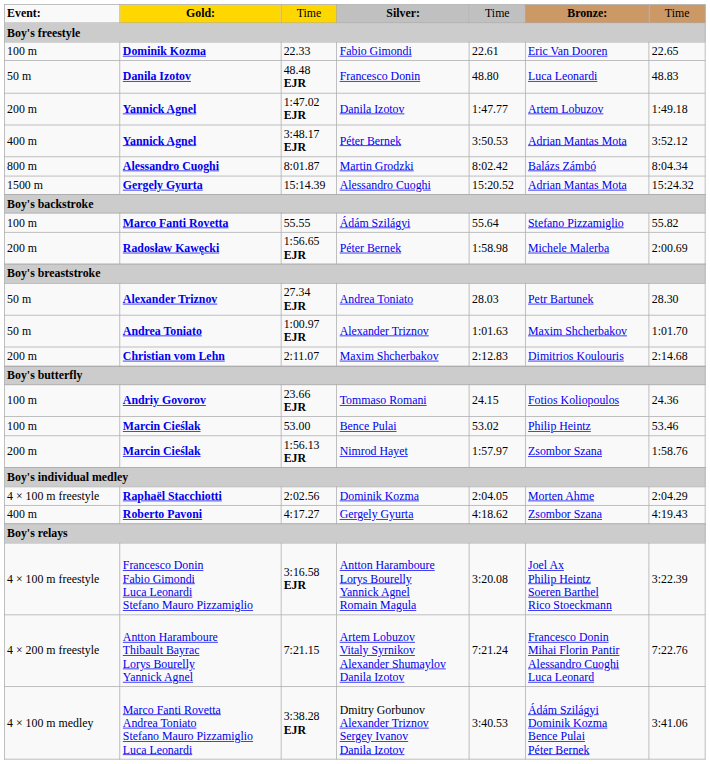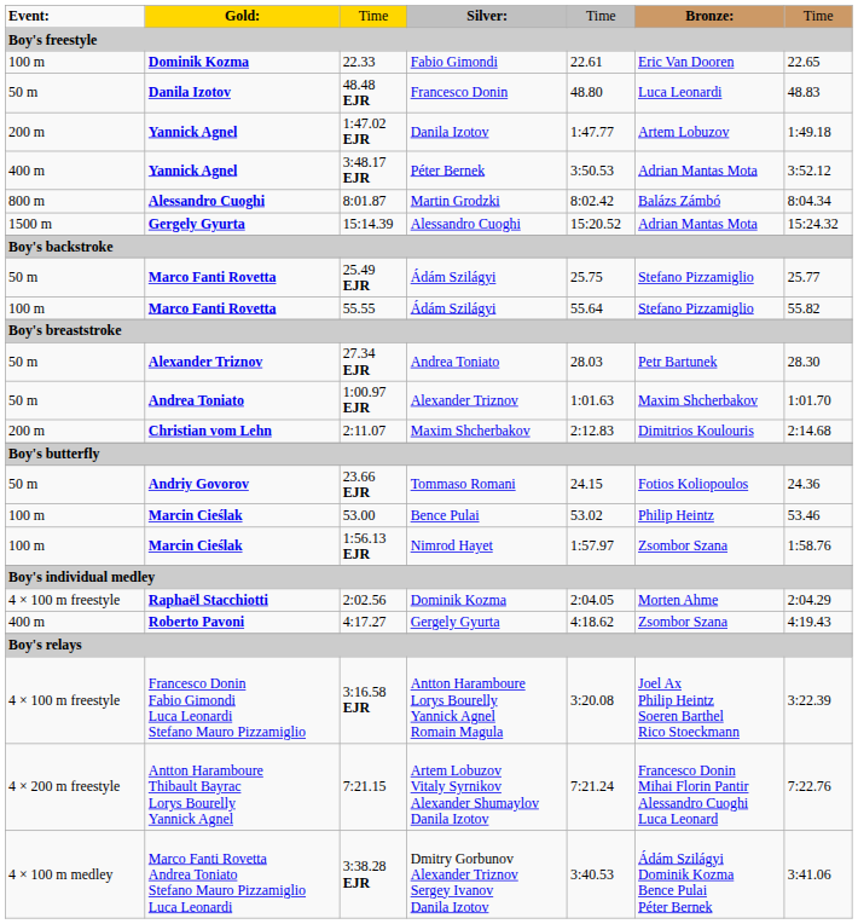 <table class="wikitable" width=75%>
 <tr>
 <td><strong>Event:</strong></td>
 <td style="text-align:center;background-color:gold;"><strong>Gold:</strong></td>
 <td style="text-align:center;background-color:gold;">Time</td>
 <td style="text-align:center;background-color:silver;"><strong>Silver:</strong></td>
 <td style="text-align:center;background-color:silver;">Time</td>
 <td style="text-align:center;background-color:#CC9966;"><strong>Bronze:</strong></td>
 <td style="text-align:center;background-color:#CC9966;">Time</td>
 </tr>
 <tr bgcolor="#cccccc">
 <td colspan=7><strong>Boy's freestyle</strong></td>
 </tr>
 <tr>
 <td>100 m</td>
 <td><strong><a href='#'>Dominik Kozma</a></strong><br><small></small></td>
 <td>22.33</td>
 <td><a href='#'>Fabio Gimondi</a><br><small></small></td>
 <td>22.61</td>
 <td><a href='#'>Eric Van Dooren</a><br><small></small></td>
 <td>22.65</td>
 </tr>
 <tr>
 <td>50 m</td>
 <td><strong><a href='#'>Danila Izotov</a></strong><br><small></small></td>
 <td>48.48<br><strong>EJR</strong></td>
 <td><a href='#'>Francesco Donin</a><br><small></small></td>
 <td>48.80</td>
 <td><a href='#'>Luca Leonardi</a><br><small></small></td>
 <td>48.83</td>
 </tr>
 <tr>
 <td>200 m</td>
 <td><strong><a href='#'>Yannick Agnel</a></strong><br><small></small></td>
 <td>1:47.02<br><strong>EJR</strong></td>
 <td><a href='#'>Danila Izotov</a><br><small></small></td>
 <td>1:47.77</td>
 <td><a href='#'>Artem Lobuzov</a><br><small></small></td>
 <td>1:49.18</td>
 </tr>
 <tr>
 <td>400 m</td>
 <td><strong><a href='#'>Yannick Agnel</a></strong><br><small></small></td>
 <td>3:48.17<br><strong>EJR</strong></td>
 <td><a href='#'>Péter Bernek</a><br><small></small></td>
 <td>3:50.53</td>
 <td><a href='#'>Adrian Mantas Mota</a><br><small></small></td>
 <td>3:52.12</td>
 </tr>
 <tr>
 <td>800 m</td>
 <td><strong><a href='#'>Alessandro Cuoghi</a></strong><br><small></small></td>
 <td>8:01.87</td>
 <td><a href='#'>Martin Grodzki</a><br><small></small></td>
 <td>8:02.42</td>
 <td><a href='#'>Balázs Zámbó</a><br><small></small></td>
 <td>8:04.34</td>
 </tr>
 <tr>
 <td>1500 m</td>
 <td><strong><a href='#'>Gergely Gyurta</a></strong><br><small></small></td>
 <td>15:14.39</td>
 <td><a href='#'>Alessandro Cuoghi</a><br><small></small></td>
 <td>15:20.52</td>
 <td><a href='#'>Adrian Mantas Mota</a><br><small></small></td>
 <td>15:24.32</td>
 </tr>
 <tr>
 </tr>
 <tr bgcolor="#cccccc">
 <td colspan=7><strong>Boy's backstroke</strong></td>
 </tr>
 <tr>
+<td>50 m</td>
+<td><strong><a href='#'>Marco Fanti Rovetta</a></strong><br><small></small></td>
+<td>25.49 <br> <strong>EJR</strong></td>
+<td><a href='#'>Ádám Szilágyi</a><br><small></small></td>
+<td>25.75</td>
+<td><a href='#'>Stefano Pizzamiglio</a><br><small></small></td>
+<td>25.77</td>
+</tr>
+<tr>
 <td>100 m</td>
 <td><strong><a href='#'>Marco Fanti Rovetta</a></strong><br><small></small></td>
 <td>55.55</td>
 <td><a href='#'>Ádám Szilágyi</a><br><small></small></td>
 <td>55.64</td>
 <td><a href='#'>Stefano Pizzamiglio</a><br><small></small></td>
 <td>55.82</td>
-</tr>
-<tr>
-<td>200 m</td>
-<td><strong><a href='#'>Radosław Kawęcki</a></strong><br><small></small></td>
-<td>1:56.65 <br><strong>EJR</strong></td>
-<td><a href='#'>Péter Bernek</a><br><small></small></td>
-<td>1:58.98</td>
-<td><a href='#'>Michele Malerba</a><br><small></small></td>
-<td>2:00.69</td>
 </tr>
 <tr>
 </tr>
 <tr bgcolor="#cccccc">
 <td colspan=7><strong>Boy's breaststroke</strong></td>
 </tr>
 <tr>
 <td>50 m</td>
 <td><strong><a href='#'>Alexander Triznov</a></strong><br><small></small></td>
 <td>27.34<br><strong>EJR</strong></td>
 <td><a href='#'>Andrea Toniato</a><br><small></small></td>
 <td>28.03</td>
 <td><a href='#'>Petr Bartunek</a><br><small></small></td>
 <td>28.30</td>
 </tr>
 <tr>
 <td>50 m</td>
 <td><strong><a href='#'>Andrea Toniato</a></strong><br><small></small></td>
 <td>1:00.97<br><strong>EJR</strong></td>
 <td><a href='#'>Alexander Triznov</a><br><small></small></td>
 <td>1:01.63</td>
 <td><a href='#'>Maxim Shcherbakov</a><br><small></small></td>
 <td>1:01.70</td>
 </tr>
 <tr>
 <td>200 m</td>
 <td><strong><a href='#'>Christian vom Lehn</a></strong><br><small></small></td>
 <td>2:11.07</td>
 <td><a href='#'>Maxim Shcherbakov</a><br><small></small></td>
 <td>2:12.83</td>
 <td><a href='#'>Dimitrios Koulouris</a><br><small></small></td>
 <td>2:14.68</td>
 </tr>
 <tr>
 </tr>
 <tr bgcolor="#cccccc">
 <td colspan=7><strong>Boy's butterfly</strong></td>
 </tr>
 <tr>
-<td>100 m</td>
+<td>50 m</td>
 <td><strong><a href='#'>Andriy Govorov</a></strong><br><small></small></td>
 <td>23.66<br><strong>EJR</strong></td>
 <td><a href='#'>Tommaso Romani</a><br><small></small></td>
 <td>24.15</td>
 <td><a href='#'>Fotios Koliopoulos</a><br><small></small></td>
 <td>24.36</td>
 </tr>
 <tr>
 <td>100 m</td>
 <td><strong><a href='#'>Marcin Cieślak</a></strong><br><small></small></td>
 <td>53.00</td>
 <td><a href='#'>Bence Pulai</a><br><small></small></td>
 <td>53.02</td>
 <td><a href='#'>Philip Heintz</a><br><small></small></td>
 <td>53.46</td>
 </tr>
 <tr>
-<td>200 m</td>
+<td>100 m</td>
 <td><strong><a href='#'>Marcin Cieślak</a></strong><br><small></small></td>
 <td>1:56.13<br><strong>EJR</strong></td>
 <td><a href='#'>Nimrod Hayet</a><br><small></small></td>
 <td>1:57.97</td>
 <td><a href='#'>Zsombor Szana</a><br><small></small></td>
 <td>1:58.76</td>
 </tr>
 <tr>
 </tr>
 <tr bgcolor="#cccccc">
 <td colspan=7><strong>Boy's individual medley</strong></td>
 </tr>
 <tr>
 <td>4 × 100 m freestyle</td>
 <td><strong><a href='#'>Raphaël Stacchiotti</a></strong><br><small></small></td>
 <td>2:02.56</td>
 <td><a href='#'>Dominik Kozma</a><br><small></small></td>
 <td>2:04.05</td>
 <td><a href='#'>Morten Ahme</a><br><small></small></td>
 <td>2:04.29</td>
 </tr>
 <tr>
 <td>400 m</td>
 <td><strong><a href='#'>Roberto Pavoni</a></strong><br><small></small></td>
 <td>4:17.27</td>
 <td><a href='#'>Gergely Gyurta</a><br><small></small></td>
 <td>4:18.62</td>
 <td><a href='#'>Zsombor Szana</a><br><small></small></td>
 <td>4:19.43</td>
 </tr>
 <tr>
 </tr>
 <tr bgcolor="#cccccc">
 <td colspan=7><strong>Boy's relays</strong></td>
 </tr>
 <tr>
 <td>4 × 100 m freestyle</td>
 <td><strong></strong><br><a href='#'>Francesco Donin</a><br><a href='#'>Fabio Gimondi</a><br><a href='#'>Luca Leonardi</a><br><a href='#'>Stefano Mauro Pizzamiglio</a></td>
 <td>3:16.58<br><strong>EJR</strong></td>
 <td><br><a href='#'>Antton Haramboure</a><br><a href='#'>Lorys Bourelly</a><br><a href='#'>Yannick Agnel</a><br><a href='#'>Romain Magula</a></td>
 <td>3:20.08</td>
 <td><br><a href='#'>Joel Ax</a><br><a href='#'>Philip Heintz</a><br><a href='#'>Soeren Barthel</a><br><a href='#'>Rico Stoeckmann</a></td>
 <td>3:22.39</td>
 </tr>
 <tr>
 <td>4 × 200 m freestyle</td>
 <td><strong></strong><br><a href='#'>Antton Haramboure</a><br><a href='#'>Thibault Bayrac</a><br><a href='#'>Lorys Bourelly</a><br><a href='#'>Yannick Agnel</a></td>
 <td>7:21.15</td>
 <td><br><a href='#'>Artem Lobuzov</a><br><a href='#'>Vitaly Syrnikov</a><br><a href='#'>Alexander Shumaylov</a><br><a href='#'>Danila Izotov</a></td>
 <td>7:21.24</td>
 <td><br><a href='#'>Francesco Donin</a><br><a href='#'>Mihai Florin Pantir</a><br><a href='#'>Alessandro Cuoghi</a><br><a href='#'>Luca Leonard</a></td>
 <td>7:22.76</td>
 </tr>
 <tr>
 <td>4 × 100 m medley</td>
 <td><strong></strong><br><a href='#'>Marco Fanti Rovetta</a><br><a href='#'>Andrea Toniato</a><br><a href='#'>Stefano Mauro Pizzamiglio</a><br><a href='#'>Luca Leonardi</a></td>
 <td>3:38.28 <br><strong>EJR</strong></td>
 <td><br>Dmitry Gorbunov<br><a href='#'>Alexander Triznov</a><br><a href='#'>Sergey Ivanov</a><br><a href='#'>Danila Izotov</a></td>
 <td>3:40.53</td>
 <td><br><a href='#'>Ádám Szilágyi</a><br><a href='#'>Dominik Kozma</a><br><a href='#'>Bence Pulai</a><br><a href='#'>Péter Bernek</a></td>
 <td>3:41.06</td>
 </tr>
 </table>
